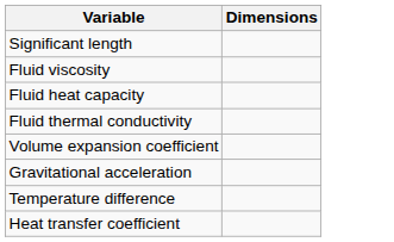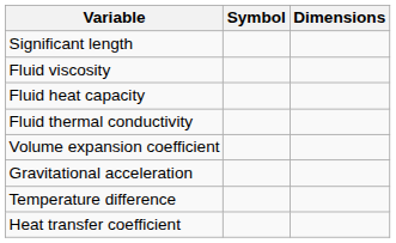 <table class="wikitable">
 <tr>
 <th>Variable</th>
+<th>Symbol</th>
 <th>Dimensions</th>
 </tr>
 <tr>
 <td>Significant length</td>
 <td></td>
+<td></td>
 </tr>
 <tr>
 <td>Fluid viscosity</td>
+<td></td>
 <td></td>
 </tr>
 <tr>
 <td>Fluid heat capacity</td>
 <td></td>
+<td></td>
 </tr>
 <tr>
 <td>Fluid thermal conductivity</td>
+<td></td>
 <td></td>
 </tr>
 <tr>
 <td>Volume expansion coefficient</td>
 <td></td>
+<td></td>
 </tr>
 <tr>
 <td>Gravitational acceleration</td>
+<td></td>
 <td></td>
 </tr>
 <tr>
 <td>Temperature difference</td>
 <td></td>
+<td></td>
 </tr>
 <tr>
 <td>Heat transfer coefficient</td>
 <td></td>
+<td></td>
 </tr>
 </table>
